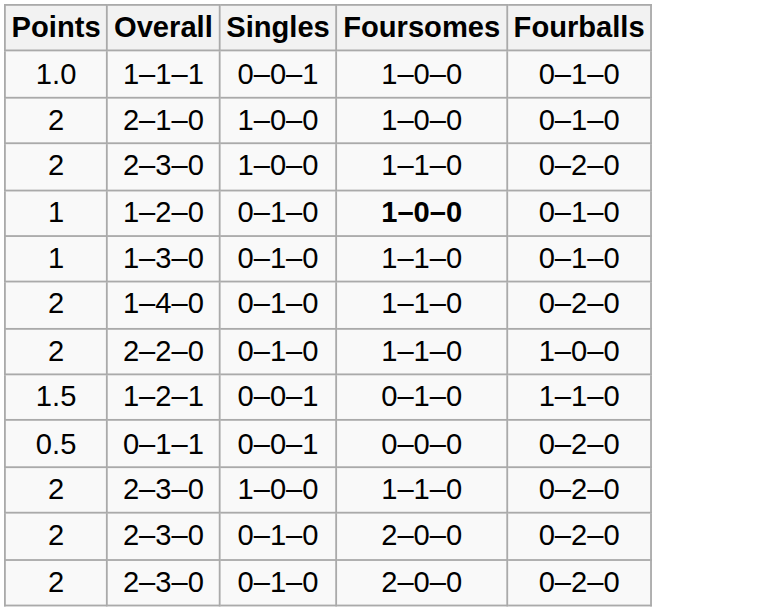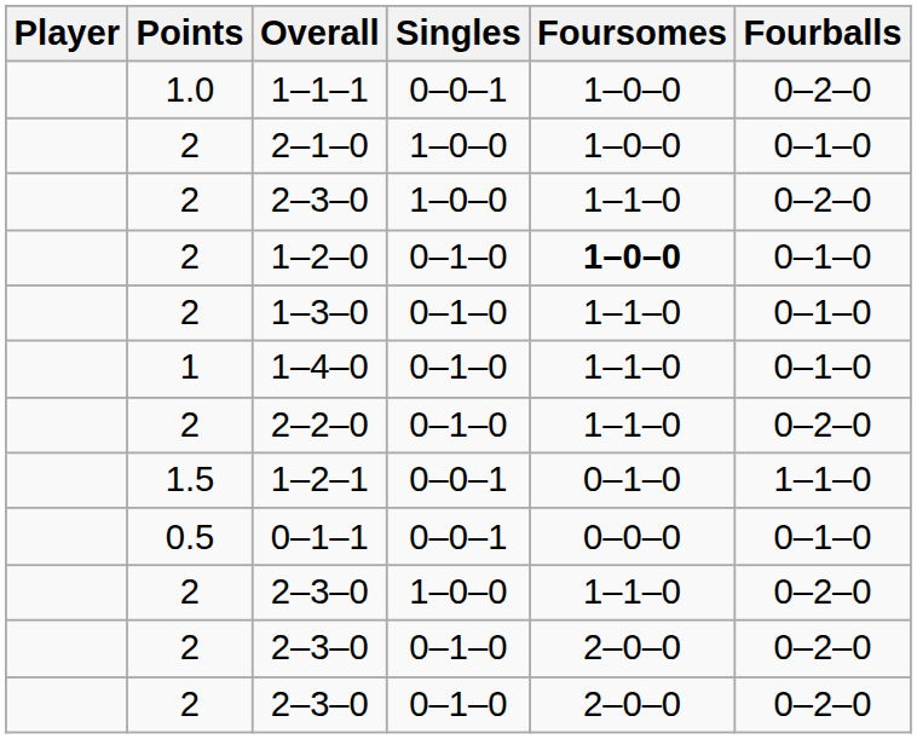 <table class="wikitable sortable" style="text-align:center">
 <tr>
+<th>Player</th>
 <th>Points</th>
 <th>Overall</th>
 <th>Singles</th>
 <th>Foursomes</th>
 <th>Fourballs</th>
 </tr>
 <tr>
+<td align=left></td>
 <td>1.0</td>
 <td>1–1–1</td>
 <td>0–0–1</td>
 <td>1–0–0</td>
-<td>0–1–0</td>
+<td>0–2–0</td>
 </tr>
 <tr>
+<td align=left></td>
 <td>2</td>
 <td>2–1–0</td>
 <td>1–0–0</td>
 <td>1–0–0</td>
 <td>0–1–0</td>
 </tr>
 <tr>
+<td align=left></td>
 <td>2</td>
 <td>2–3–0</td>
 <td>1–0–0</td>
 <td>1–1–0</td>
 <td>0–2–0</td>
 </tr>
 <tr>
-<td>1</td>
+<td align=left></td>
+<td>2</td>
 <td>1–2–0</td>
 <td>0–1–0</td>
 <td><strong>1–0–0</strong></td>
 <td>0–1–0</td>
 </tr>
 <tr>
-<td>1</td>
+<td align=left></td>
+<td>2</td>
 <td>1–3–0</td>
 <td>0–1–0</td>
 <td>1–1–0</td>
 <td>0–1–0</td>
 </tr>
 <tr>
+<td align=left></td>
+<td>1</td>
+<td>1–4–0</td>
+<td>0–1–0</td>
+<td>1–1–0</td>
+<td>0–1–0</td>
+</tr>
+<tr>
+<td align=left></td>
 <td>2</td>
-<td>1–4–0</td>
+<td>2–2–0</td>
 <td>0–1–0</td>
 <td>1–1–0</td>
 <td>0–2–0</td>
 </tr>
 <tr>
-<td>2</td>
-<td>2–2–0</td>
-<td>0–1–0</td>
-<td>1–1–0</td>
-<td>1–0–0</td>
-</tr>
-<tr>
+<td align=left></td>
 <td>1.5</td>
 <td>1–2–1</td>
 <td>0–0–1</td>
 <td>0–1–0</td>
 <td>1–1–0</td>
 </tr>
 <tr>
+<td align=left></td>
 <td>0.5</td>
 <td>0–1–1</td>
 <td>0–0–1</td>
 <td>0–0–0</td>
-<td>0–2–0</td>
+<td>0–1–0</td>
 </tr>
 <tr>
+<td align=left></td>
 <td>2</td>
 <td>2–3–0</td>
 <td>1–0–0</td>
 <td>1–1–0</td>
 <td>0–2–0</td>
 </tr>
 <tr>
+<td align=left></td>
 <td>2</td>
 <td>2–3–0</td>
 <td>0–1–0</td>
 <td>2–0–0</td>
 <td>0–2–0</td>
 </tr>
 <tr>
+<td align=left></td>
 <td>2</td>
 <td>2–3–0</td>
 <td>0–1–0</td>
 <td>2–0–0</td>
 <td>0–2–0</td>
 </tr>
 </table>
